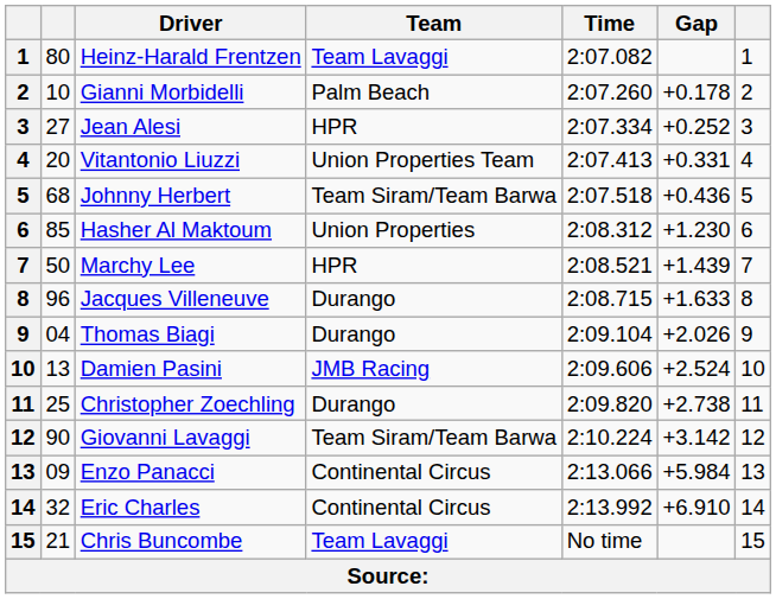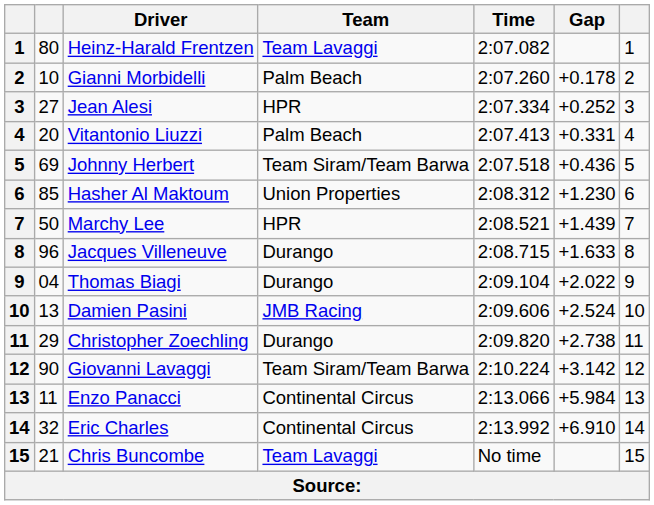 <table class="wikitable" style="font-size: 85%">
 <tr>
 <th></th>
 <th></th>
 <th>Driver</th>
 <th>Team</th>
 <th>Time</th>
 <th>Gap</th>
 <th></th>
 </tr>
 <tr>
 <th>1</th>
 <td>80</td>
 <td> <a href='#'>Heinz-Harald Frentzen</a></td>
 <td><a href='#'>Team Lavaggi</a></td>
 <td>2:07.082</td>
 <td></td>
 <td>1</td>
 </tr>
 <tr>
 <th>2</th>
 <td>10</td>
 <td> <a href='#'>Gianni Morbidelli</a></td>
 <td>Palm Beach</td>
 <td>2:07.260</td>
 <td>+0.178</td>
 <td>2</td>
 </tr>
 <tr>
 <th>3</th>
 <td>27</td>
 <td> <a href='#'>Jean Alesi</a></td>
 <td>HPR</td>
 <td>2:07.334</td>
 <td>+0.252</td>
 <td>3</td>
 </tr>
 <tr>
 <th>4</th>
 <td>20</td>
 <td> <a href='#'>Vitantonio Liuzzi</a></td>
-<td>Union Properties Team</td>
+<td>Palm Beach</td>
 <td>2:07.413</td>
 <td>+0.331</td>
 <td>4</td>
 </tr>
 <tr>
 <th>5</th>
-<td>68</td>
+<td>69</td>
 <td> <a href='#'>Johnny Herbert</a></td>
 <td>Team Siram/Team Barwa</td>
 <td>2:07.518</td>
 <td>+0.436</td>
 <td>5</td>
 </tr>
 <tr>
 <th>6</th>
 <td>85</td>
 <td> <a href='#'>Hasher Al Maktoum</a></td>
 <td>Union Properties</td>
 <td>2:08.312</td>
 <td>+1.230</td>
 <td>6</td>
 </tr>
 <tr>
 <th>7</th>
 <td>50</td>
 <td> <a href='#'>Marchy Lee</a></td>
 <td>HPR</td>
 <td>2:08.521</td>
 <td>+1.439</td>
 <td>7</td>
 </tr>
 <tr>
 <th>8</th>
 <td>96</td>
 <td> <a href='#'>Jacques Villeneuve</a></td>
 <td>Durango</td>
 <td>2:08.715</td>
 <td>+1.633</td>
 <td>8</td>
 </tr>
 <tr>
 <th>9</th>
 <td>04</td>
 <td> <a href='#'>Thomas Biagi</a></td>
 <td>Durango</td>
 <td>2:09.104</td>
-<td>+2.026</td>
+<td>+2.022</td>
 <td>9</td>
 </tr>
 <tr>
 <th>10</th>
 <td>13</td>
 <td> <a href='#'>Damien Pasini</a></td>
 <td><a href='#'>JMB Racing</a></td>
 <td>2:09.606</td>
 <td>+2.524</td>
 <td>10</td>
 </tr>
 <tr>
 <th>11</th>
-<td>25</td>
+<td>29</td>
 <td> <a href='#'>Christopher Zoechling</a></td>
 <td>Durango</td>
 <td>2:09.820</td>
 <td>+2.738</td>
 <td>11</td>
 </tr>
 <tr>
 <th>12</th>
 <td>90</td>
 <td> <a href='#'>Giovanni Lavaggi</a></td>
 <td>Team Siram/Team Barwa</td>
 <td>2:10.224</td>
 <td>+3.142</td>
 <td>12</td>
 </tr>
 <tr>
 <th>13</th>
-<td>09</td>
+<td>11</td>
 <td> <a href='#'>Enzo Panacci</a></td>
 <td>Continental Circus</td>
 <td>2:13.066</td>
 <td>+5.984</td>
 <td>13</td>
 </tr>
 <tr>
 <th>14</th>
 <td>32</td>
 <td> <a href='#'>Eric Charles</a></td>
 <td>Continental Circus</td>
 <td>2:13.992</td>
 <td>+6.910</td>
 <td>14</td>
 </tr>
 <tr>
 <th>15</th>
 <td>21</td>
 <td> <a href='#'>Chris Buncombe</a></td>
 <td><a href='#'>Team Lavaggi</a></td>
 <td>No time</td>
 <td></td>
 <td>15</td>
 </tr>
 <tr>
 <th colspan="7">Source:</th>
 </tr>
 </table>
